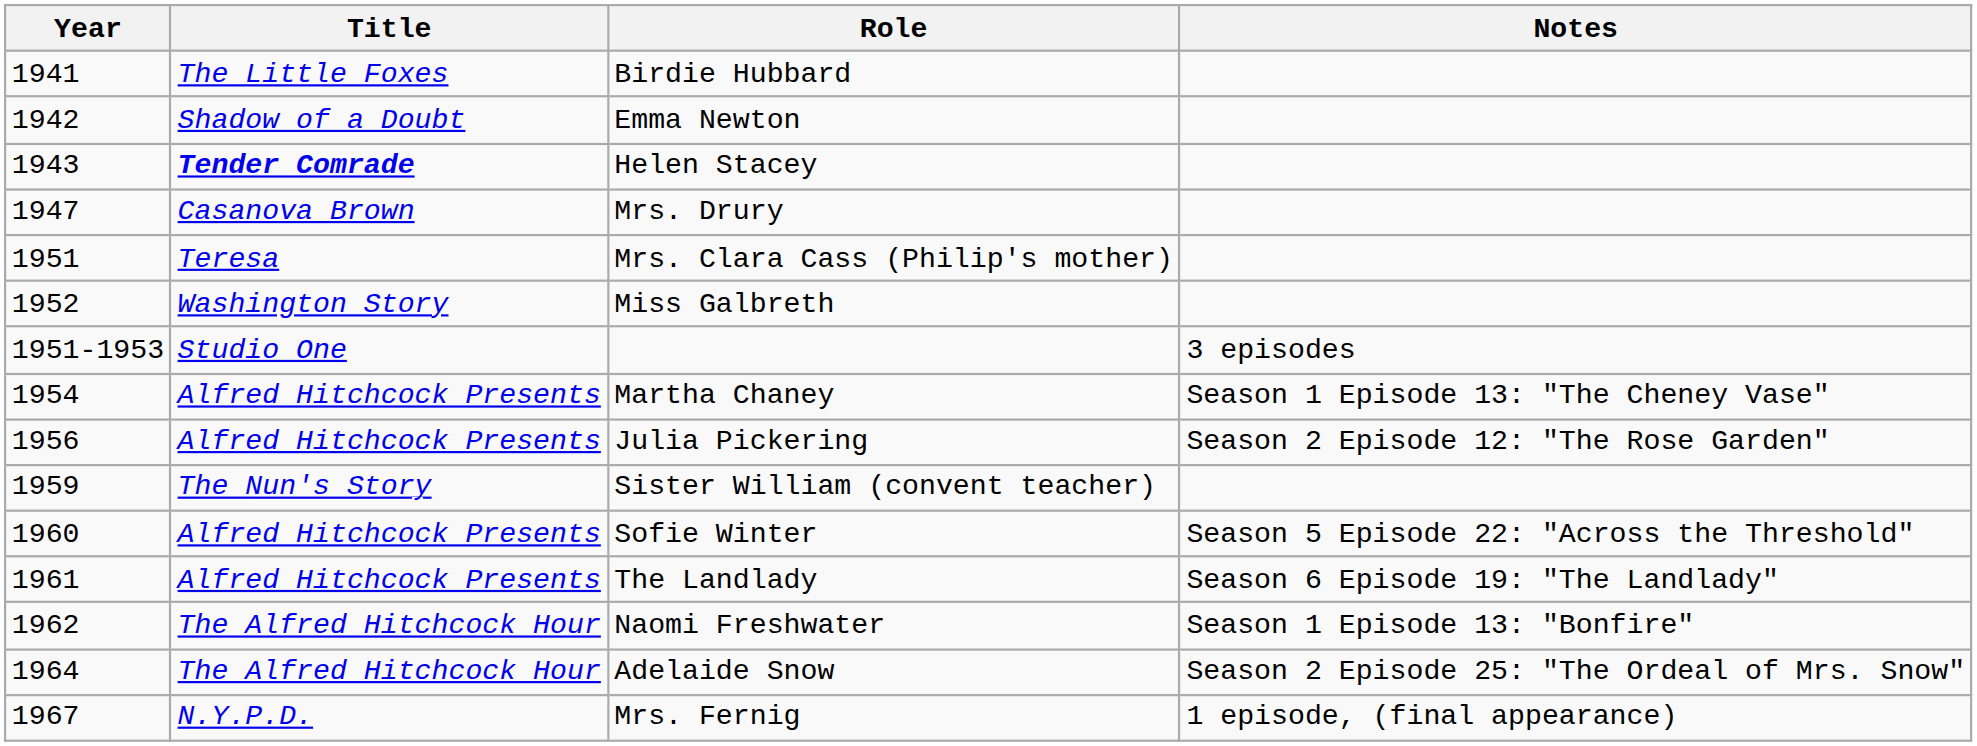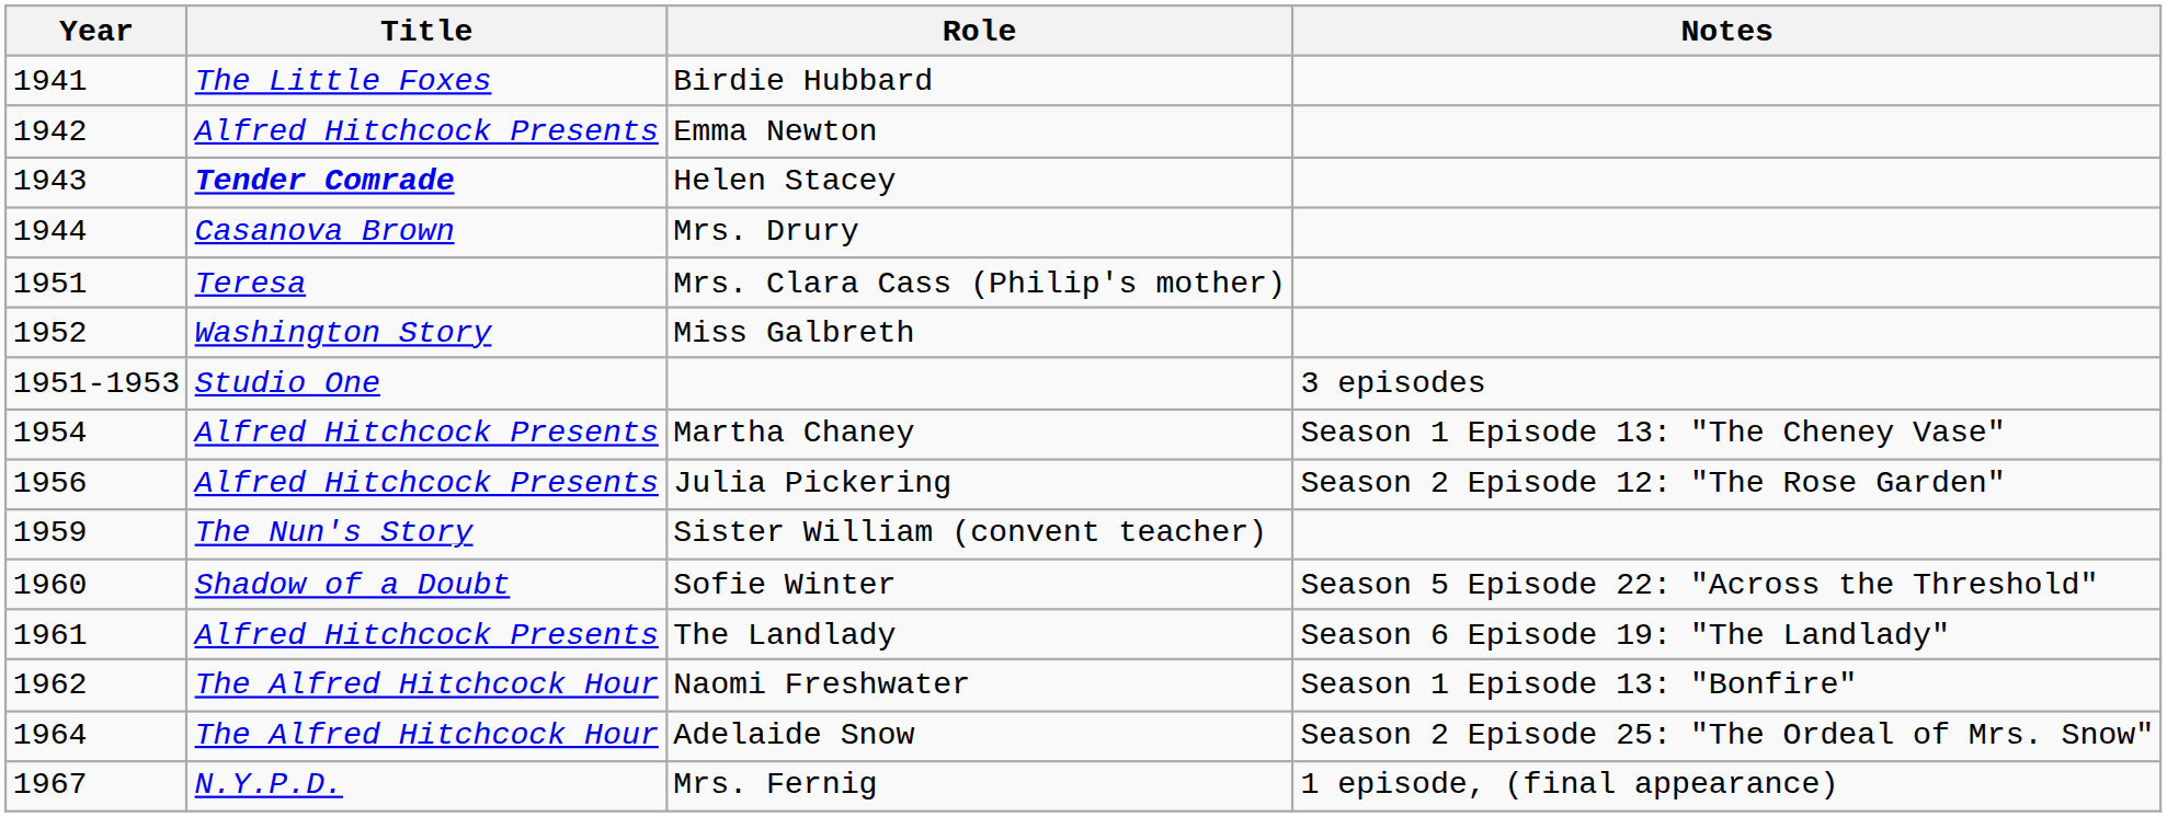 <table class="wikitable">
 <tr>
 <th>Year</th>
 <th>Title</th>
 <th>Role</th>
 <th>Notes</th>
 </tr>
 <tr>
 <td>1941</td>
 <td><em><a href='#'>The Little Foxes</a></em></td>
 <td>Birdie Hubbard</td>
 <td></td>
 </tr>
 <tr>
 <td>1942</td>
-<td><em><a href='#'>Shadow of a Doubt</a></em></td>
+<td><em><a href='#'>Alfred Hitchcock Presents</a></em></td>
 <td>Emma Newton</td>
 <td></td>
 </tr>
 <tr>
 <td>1943</td>
 <td><strong><em><a href='#'>Tender Comrade</a></em></strong></td>
 <td>Helen Stacey</td>
 <td></td>
 </tr>
 <tr>
-<td>1947</td>
+<td>1944</td>
 <td><em><a href='#'>Casanova Brown</a></em></td>
 <td>Mrs. Drury</td>
 <td></td>
 </tr>
 <tr>
 <td>1951</td>
 <td><em><a href='#'>Teresa</a></em></td>
 <td>Mrs. Clara Cass (Philip's mother)</td>
 <td></td>
 </tr>
 <tr>
 <td>1952</td>
 <td><em><a href='#'>Washington Story</a></em></td>
 <td>Miss Galbreth</td>
 <td></td>
 </tr>
 <tr>
 <td>1951-1953</td>
 <td><em><a href='#'>Studio One</a></em></td>
 <td></td>
 <td>3 episodes</td>
 </tr>
 <tr>
 <td>1954</td>
 <td><em><a href='#'>Alfred Hitchcock Presents</a></em></td>
 <td>Martha Chaney</td>
 <td>Season 1 Episode 13: "The Cheney Vase"</td>
 </tr>
 <tr>
 <td>1956</td>
 <td><em><a href='#'>Alfred Hitchcock Presents</a></em></td>
 <td>Julia Pickering</td>
 <td>Season 2 Episode 12: "The Rose Garden"</td>
 </tr>
 <tr>
 <td>1959</td>
 <td><em><a href='#'>The Nun's Story</a></em></td>
 <td>Sister William (convent teacher)</td>
 <td></td>
 </tr>
 <tr>
 <td>1960</td>
-<td><em><a href='#'>Alfred Hitchcock Presents</a></em></td>
+<td><em><a href='#'>Shadow of a Doubt</a></em></td>
 <td>Sofie Winter</td>
 <td>Season 5 Episode 22: "Across the Threshold"</td>
 </tr>
 <tr>
 <td>1961</td>
 <td><em><a href='#'>Alfred Hitchcock Presents</a></em></td>
 <td>The Landlady</td>
 <td>Season 6 Episode 19: "The Landlady"</td>
 </tr>
 <tr>
 <td>1962</td>
 <td><em><a href='#'>The Alfred Hitchcock Hour</a></em></td>
 <td>Naomi Freshwater</td>
 <td>Season 1 Episode 13: "Bonfire"</td>
 </tr>
 <tr>
 <td>1964</td>
 <td><em><a href='#'>The Alfred Hitchcock Hour</a></em></td>
 <td>Adelaide Snow</td>
 <td>Season 2 Episode 25: "The Ordeal of Mrs. Snow"</td>
 </tr>
 <tr>
 <td>1967</td>
 <td><em><a href='#'>N.Y.P.D.</a></em></td>
 <td>Mrs. Fernig</td>
 <td>1 episode, (final appearance)</td>
 </tr>
 </table>
